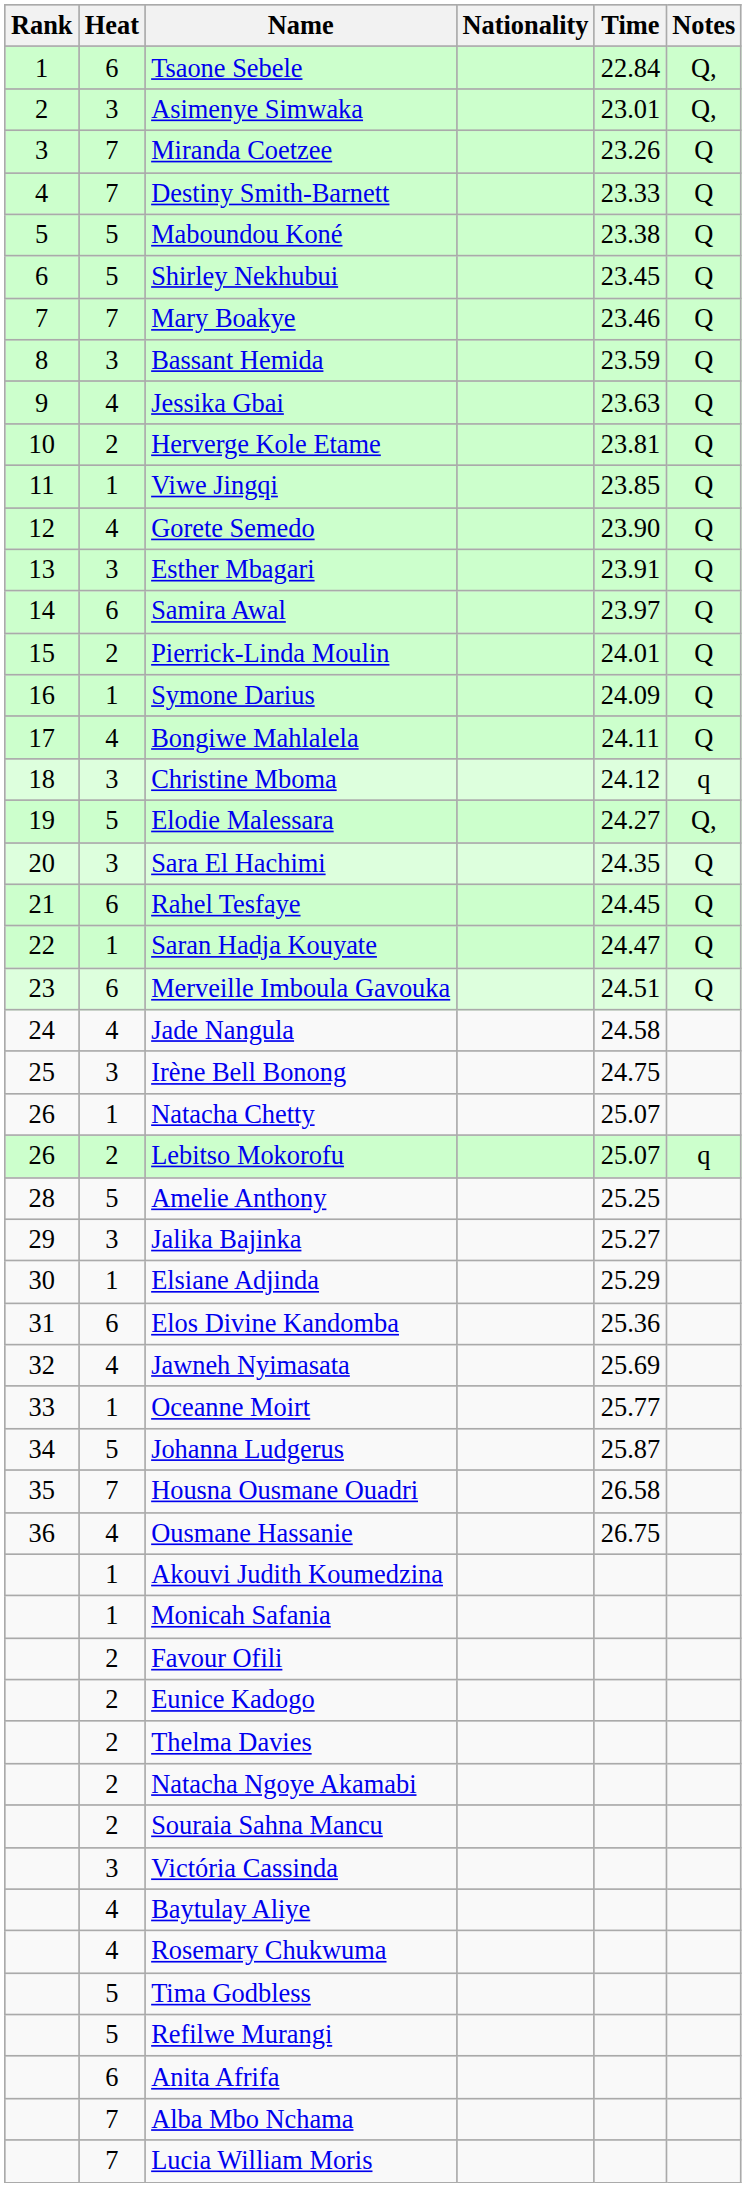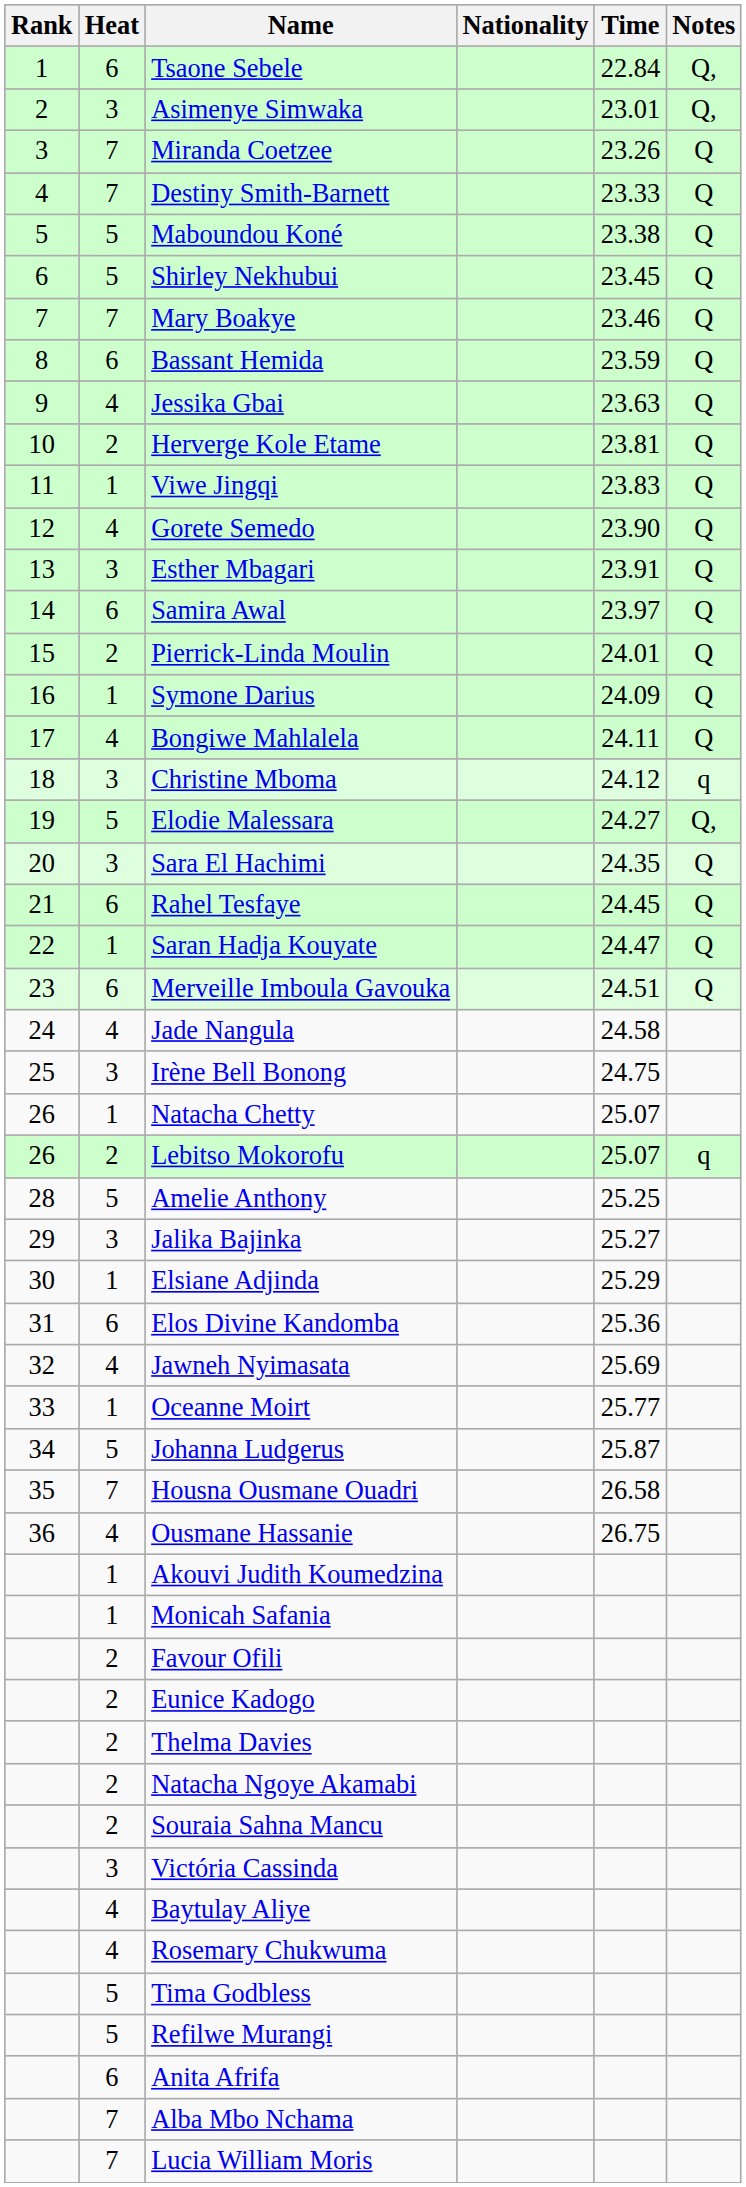 <table class="wikitable sortable" style="text-align:center">
 <tr>
 <th>Rank</th>
 <th>Heat</th>
 <th>Name</th>
 <th>Nationality</th>
 <th>Time</th>
 <th>Notes</th>
 </tr>
 <tr bgcolor=ccffcc>
 <td>1</td>
 <td>6</td>
 <td align=left><a href='#'>Tsaone Sebele</a></td>
 <td align=left></td>
 <td>22.84</td>
 <td>Q, </td>
 </tr>
 <tr bgcolor=ccffcc>
 <td>2</td>
 <td>3</td>
 <td align=left><a href='#'>Asimenye Simwaka</a></td>
 <td align=left></td>
 <td>23.01</td>
 <td>Q, </td>
 </tr>
 <tr bgcolor=ccffcc>
 <td>3</td>
 <td>7</td>
 <td align=left><a href='#'>Miranda Coetzee</a></td>
 <td align=left></td>
 <td>23.26</td>
 <td>Q</td>
 </tr>
 <tr bgcolor=ccffcc>
 <td>4</td>
 <td>7</td>
 <td align=left><a href='#'>Destiny Smith-Barnett</a></td>
 <td align=left></td>
 <td>23.33</td>
 <td>Q</td>
 </tr>
 <tr bgcolor=ccffcc>
 <td>5</td>
 <td>5</td>
 <td align=left><a href='#'>Maboundou Koné</a></td>
 <td align=left></td>
 <td>23.38</td>
 <td>Q</td>
 </tr>
 <tr bgcolor=ccffcc>
 <td>6</td>
 <td>5</td>
 <td align=left><a href='#'>Shirley Nekhubui</a></td>
 <td align=left></td>
 <td>23.45</td>
 <td>Q</td>
 </tr>
 <tr bgcolor=ccffcc>
 <td>7</td>
 <td>7</td>
 <td align=left><a href='#'>Mary Boakye</a></td>
 <td align=left></td>
 <td>23.46</td>
 <td>Q</td>
 </tr>
 <tr bgcolor=ccffcc>
 <td>8</td>
-<td>3</td>
+<td>6</td>
 <td align=left><a href='#'>Bassant Hemida</a></td>
 <td align=left></td>
 <td>23.59</td>
 <td>Q</td>
 </tr>
 <tr bgcolor=ccffcc>
 <td>9</td>
 <td>4</td>
 <td align=left><a href='#'>Jessika Gbai</a></td>
 <td align=left></td>
 <td>23.63</td>
 <td>Q</td>
 </tr>
 <tr bgcolor=ccffcc>
 <td>10</td>
 <td>2</td>
 <td align=left><a href='#'>Herverge Kole Etame</a></td>
 <td align=left></td>
 <td>23.81</td>
 <td>Q</td>
 </tr>
 <tr bgcolor=ccffcc>
 <td>11</td>
 <td>1</td>
 <td align=left><a href='#'>Viwe Jingqi</a></td>
 <td align=left></td>
-<td>23.85</td>
+<td>23.83</td>
 <td>Q</td>
 </tr>
 <tr bgcolor=ccffcc>
 <td>12</td>
 <td>4</td>
 <td align=left><a href='#'>Gorete Semedo</a></td>
 <td align=left></td>
 <td>23.90</td>
 <td>Q</td>
 </tr>
 <tr bgcolor=ccffcc>
 <td>13</td>
 <td>3</td>
 <td align=left><a href='#'>Esther Mbagari</a></td>
 <td align=left></td>
 <td>23.91</td>
 <td>Q</td>
 </tr>
 <tr bgcolor=ccffcc>
 <td>14</td>
 <td>6</td>
 <td align=left><a href='#'>Samira Awal</a></td>
 <td align=left></td>
 <td>23.97</td>
 <td>Q</td>
 </tr>
 <tr bgcolor=ccffcc>
 <td>15</td>
 <td>2</td>
 <td align=left><a href='#'>Pierrick-Linda Moulin</a></td>
 <td align=left></td>
 <td>24.01</td>
 <td>Q</td>
 </tr>
 <tr bgcolor=ccffcc>
 <td>16</td>
 <td>1</td>
 <td align=left><a href='#'>Symone Darius</a></td>
 <td align=left></td>
 <td>24.09</td>
 <td>Q</td>
 </tr>
 <tr bgcolor=ccffcc>
 <td>17</td>
 <td>4</td>
 <td align=left><a href='#'>Bongiwe Mahlalela</a></td>
 <td align=left></td>
 <td>24.11</td>
 <td>Q</td>
 </tr>
 <tr bgcolor=ddffdd>
 <td>18</td>
 <td>3</td>
 <td align=left><a href='#'>Christine Mboma</a></td>
 <td align=left></td>
 <td>24.12</td>
 <td>q</td>
 </tr>
 <tr bgcolor=ccffcc>
 <td>19</td>
 <td>5</td>
 <td align=left><a href='#'>Elodie Malessara</a></td>
 <td align=left></td>
 <td>24.27</td>
 <td>Q, </td>
 </tr>
 <tr bgcolor=ddffdd>
 <td>20</td>
 <td>3</td>
 <td align=left><a href='#'>Sara El Hachimi</a></td>
 <td align=left></td>
 <td>24.35</td>
 <td>Q</td>
 </tr>
 <tr bgcolor=ccffcc>
 <td>21</td>
 <td>6</td>
 <td align=left><a href='#'>Rahel Tesfaye</a></td>
 <td align=left></td>
 <td>24.45</td>
 <td>Q</td>
 </tr>
 <tr bgcolor=ccffcc>
 <td>22</td>
 <td>1</td>
 <td align=left><a href='#'>Saran Hadja Kouyate</a></td>
 <td align=left></td>
 <td>24.47</td>
 <td>Q</td>
 </tr>
 <tr bgcolor=ddffdd>
 <td>23</td>
 <td>6</td>
 <td align=left><a href='#'>Merveille Imboula Gavouka</a></td>
 <td align=left></td>
 <td>24.51</td>
 <td>Q</td>
 </tr>
 <tr>
 <td>24</td>
 <td>4</td>
 <td align=left><a href='#'>Jade Nangula</a></td>
 <td align=left></td>
 <td>24.58</td>
 <td></td>
 </tr>
 <tr>
 <td>25</td>
 <td>3</td>
 <td align=left><a href='#'>Irène Bell Bonong</a></td>
 <td align=left></td>
 <td>24.75</td>
 <td></td>
 </tr>
 <tr>
 <td>26</td>
 <td>1</td>
 <td align=left><a href='#'>Natacha Chetty</a></td>
 <td align=left></td>
 <td>25.07</td>
 <td></td>
 </tr>
 <tr bgcolor=ccffcc>
 <td>26</td>
 <td>2</td>
 <td align=left><a href='#'>Lebitso Mokorofu</a></td>
 <td align=left></td>
 <td>25.07</td>
 <td>q</td>
 </tr>
 <tr>
 <td>28</td>
 <td>5</td>
 <td align=left><a href='#'>Amelie Anthony</a></td>
 <td align=left></td>
 <td>25.25</td>
 <td></td>
 </tr>
 <tr>
 <td>29</td>
 <td>3</td>
 <td align=left><a href='#'>Jalika Bajinka</a></td>
 <td align=left></td>
 <td>25.27</td>
 <td></td>
 </tr>
 <tr>
 <td>30</td>
 <td>1</td>
 <td align=left><a href='#'>Elsiane Adjinda</a></td>
 <td align=left></td>
 <td>25.29</td>
 <td></td>
 </tr>
 <tr>
 <td>31</td>
 <td>6</td>
 <td align=left><a href='#'>Elos Divine Kandomba</a></td>
 <td align=left></td>
 <td>25.36</td>
 <td></td>
 </tr>
 <tr>
 <td>32</td>
 <td>4</td>
 <td align=left><a href='#'>Jawneh Nyimasata</a></td>
 <td align=left></td>
 <td>25.69</td>
 <td></td>
 </tr>
 <tr>
 <td>33</td>
 <td>1</td>
 <td align=left><a href='#'>Oceanne Moirt</a></td>
 <td align=left></td>
 <td>25.77</td>
 <td></td>
 </tr>
 <tr>
 <td>34</td>
 <td>5</td>
 <td align=left><a href='#'>Johanna Ludgerus</a></td>
 <td align=left></td>
 <td>25.87</td>
 <td></td>
 </tr>
 <tr>
 <td>35</td>
 <td>7</td>
 <td align=left><a href='#'>Housna Ousmane Ouadri</a></td>
 <td align=left></td>
 <td>26.58</td>
 <td></td>
 </tr>
 <tr>
 <td>36</td>
 <td>4</td>
 <td align=left><a href='#'>Ousmane Hassanie</a></td>
 <td align=left></td>
 <td>26.75</td>
 <td></td>
 </tr>
 <tr>
 <td></td>
 <td>1</td>
 <td align=left><a href='#'>Akouvi Judith Koumedzina</a></td>
 <td align=left></td>
 <td></td>
 <td></td>
 </tr>
 <tr>
 <td></td>
 <td>1</td>
 <td align=left><a href='#'>Monicah Safania</a></td>
 <td align=left></td>
 <td></td>
 <td></td>
 </tr>
 <tr>
 <td></td>
 <td>2</td>
 <td align=left><a href='#'>Favour Ofili</a></td>
 <td align=left></td>
 <td></td>
 <td></td>
 </tr>
 <tr>
 <td></td>
 <td>2</td>
 <td align=left><a href='#'>Eunice Kadogo</a></td>
 <td align=left></td>
 <td></td>
 <td></td>
 </tr>
 <tr>
 <td></td>
 <td>2</td>
 <td align=left><a href='#'>Thelma Davies</a></td>
 <td align=left></td>
 <td></td>
 <td></td>
 </tr>
 <tr>
 <td></td>
 <td>2</td>
 <td align=left><a href='#'>Natacha Ngoye Akamabi</a></td>
 <td align=left></td>
 <td></td>
 <td></td>
 </tr>
 <tr>
 <td></td>
 <td>2</td>
 <td align=left><a href='#'>Souraia Sahna Mancu</a></td>
 <td align=left></td>
 <td></td>
 <td></td>
 </tr>
 <tr>
 <td></td>
 <td>3</td>
 <td align=left><a href='#'>Victória Cassinda</a></td>
 <td align=left></td>
 <td></td>
 <td></td>
 </tr>
 <tr>
 <td></td>
 <td>4</td>
 <td align=left><a href='#'>Baytulay Aliye</a></td>
 <td align=left></td>
 <td></td>
 <td></td>
 </tr>
 <tr>
 <td></td>
 <td>4</td>
 <td align=left><a href='#'>Rosemary Chukwuma</a></td>
 <td align=left></td>
 <td></td>
 <td></td>
 </tr>
 <tr>
 <td></td>
 <td>5</td>
 <td align=left><a href='#'>Tima Godbless</a></td>
 <td align=left></td>
 <td></td>
 <td></td>
 </tr>
 <tr>
 <td></td>
 <td>5</td>
 <td align=left><a href='#'>Refilwe Murangi</a></td>
 <td align=left></td>
 <td></td>
 <td></td>
 </tr>
 <tr>
 <td></td>
 <td>6</td>
 <td align=left><a href='#'>Anita Afrifa</a></td>
 <td align=left></td>
 <td></td>
 <td></td>
 </tr>
 <tr>
 <td></td>
 <td>7</td>
 <td align=left><a href='#'>Alba Mbo Nchama</a></td>
 <td align=left></td>
 <td></td>
 <td></td>
 </tr>
 <tr>
 <td></td>
 <td>7</td>
 <td align=left><a href='#'>Lucia William Moris</a></td>
 <td align=left></td>
 <td></td>
 <td></td>
 </tr>
 </table>
